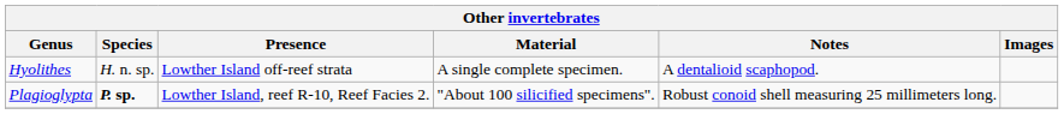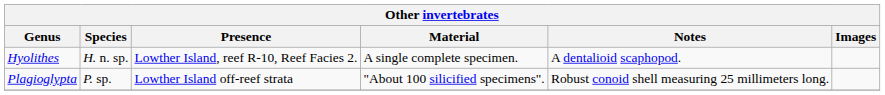 <table class="wikitable" align="center">
 <tr>
 <th colspan="6" align="center">Other <a href='#'>invertebrates</a></th>
 </tr>
 <tr>
 <th>Genus</th>
 <th>Species</th>
 <th>Presence</th>
 <th><strong>Material</strong></th>
 <th>Notes</th>
 <th>Images</th>
 </tr>
 <tr>
 <td><em><a href='#'>Hyolithes</a></em></td>
 <td><em>H.</em> n. sp.</td>
-<td><a href='#'>Lowther Island</a> off-reef strata</td>
+<td><a href='#'>Lowther Island</a>, reef R-10, Reef Facies 2.</td>
 <td>A single complete specimen.</td>
 <td>A <a href='#'>dentalioid</a> <a href='#'>scaphopod</a>.</td>
 <td></td>
 </tr>
 <tr>
 <td><em><a href='#'>Plagioglypta</a></em></td>
-<td><strong><em>P.</em> sp.</strong></td>
-<td><a href='#'>Lowther Island</a>, reef R-10, Reef Facies 2.</td>
+<td><em>P.</em> sp.</td>
+<td><a href='#'>Lowther Island</a> off-reef strata</td>
 <td>"About 100 <a href='#'>silicified</a> specimens".</td>
 <td>Robust <a href='#'>conoid</a> shell measuring 25 millimeters long.</td>
 <td></td>
 </tr>
 <tr>
 </tr>
 </table>
